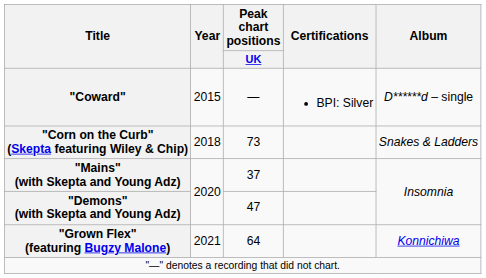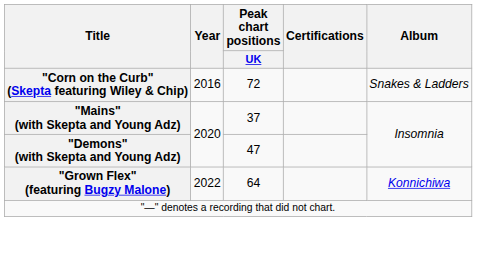 <table class="wikitable plainrowheaders" style="text-align:center;">
 <tr>
 <th scope="col" rowspan="2">Title</th>
 <th scope="col" rowspan="2">Year</th>
 <th scope="col">Peak chart positions</th>
 <th scope="col" rowspan="2">Certifications</th>
 <th scope="col" rowspan="2">Album</th>
 </tr>
 <tr>
 <th scope="col" style="width:3em;font-size:90%;"><a href='#'>UK</a><br></th>
 </tr>
 <tr>
-<th scope="row">"Coward"</th>
-<td>2015</td>
-<td>—</td>
-<td><br><ul><li>BPI: Silver</li></ul></td>
-<td><em>D******d</em> – single</td>
-</tr>
-<tr>
 <th scope="row">"Corn on the Curb"<br><span>(<a href='#'>Skepta</a> featuring Wiley & Chip)</span></th>
-<td>2018</td>
-<td>73</td>
+<td>2016</td>
+<td>72</td>
 <td></td>
 <td><em>Snakes & Ladders</em></td>
 </tr>
 <tr>
 <th scope="row">"Mains"<br><span>(with Skepta and Young Adz)</span></th>
 <td rowspan="2">2020</td>
 <td>37</td>
 <td></td>
 <td rowspan="2"><em>Insomnia</em></td>
 </tr>
 <tr>
 <th scope="row">"Demons"<br><span>(with Skepta and Young Adz)</span></th>
 <td>47</td>
 <td></td>
 </tr>
 <tr>
 <th scope="row">"Grown Flex"<br><span>(featuring <a href='#'>Bugzy Malone</a>)</span></th>
-<td>2021</td>
+<td>2022</td>
 <td>64</td>
 <td></td>
 <td><em><a href='#'>Konnichiwa</a></em></td>
 </tr>
 <tr>
 <td colspan="5" style="font-size:85%">"—" denotes a recording that did not chart.</td>
 </tr>
 </table>
